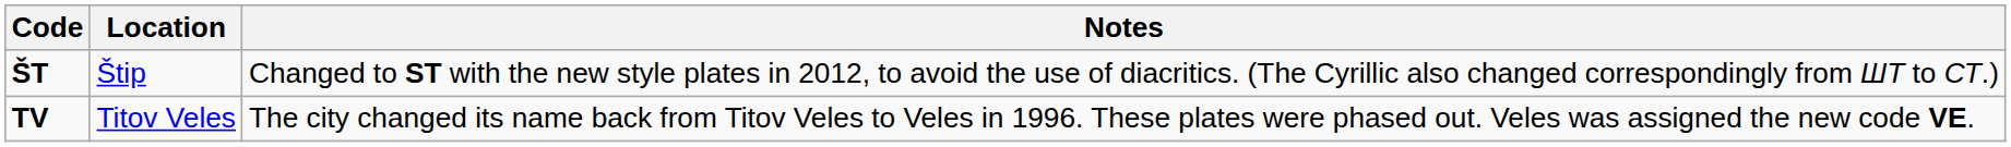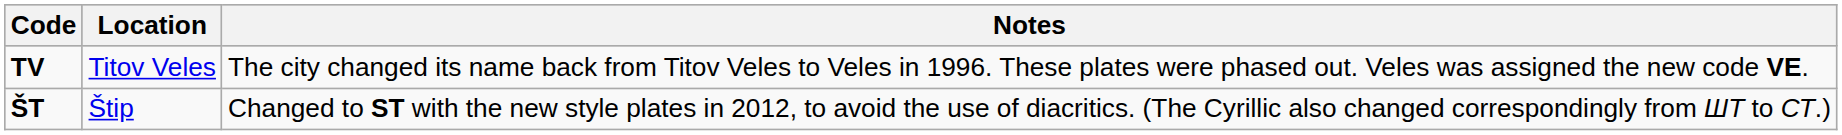 <table class="wikitable">
 <tr>
 <th>Code</th>
 <th>Location</th>
 <th>Notes</th>
 </tr>
 <tr>
+<td><strong>TV</strong></td>
+<td><a href='#'>Titov Veles</a></td>
+<td>The city changed its name back from Titov Veles to Veles in 1996. These plates were phased out. Veles was assigned the new code <strong>VE</strong>.</td>
+</tr>
+<tr>
 <td><strong>ŠT</strong></td>
 <td><a href='#'>Štip</a></td>
 <td>Changed to <strong>ST</strong> with the new style plates in 2012, to avoid the use of diacritics. (The Cyrillic also changed correspondingly from <em>ШТ</em> to <em>СТ</em>.)</td>
 </tr>
-<tr>
-<td><strong>TV</strong></td>
-<td><a href='#'>Titov Veles</a></td>
-<td>The city changed its name back from Titov Veles to Veles in 1996. These plates were phased out. Veles was assigned the new code <strong>VE</strong>.</td>
-</tr>
 </table>
